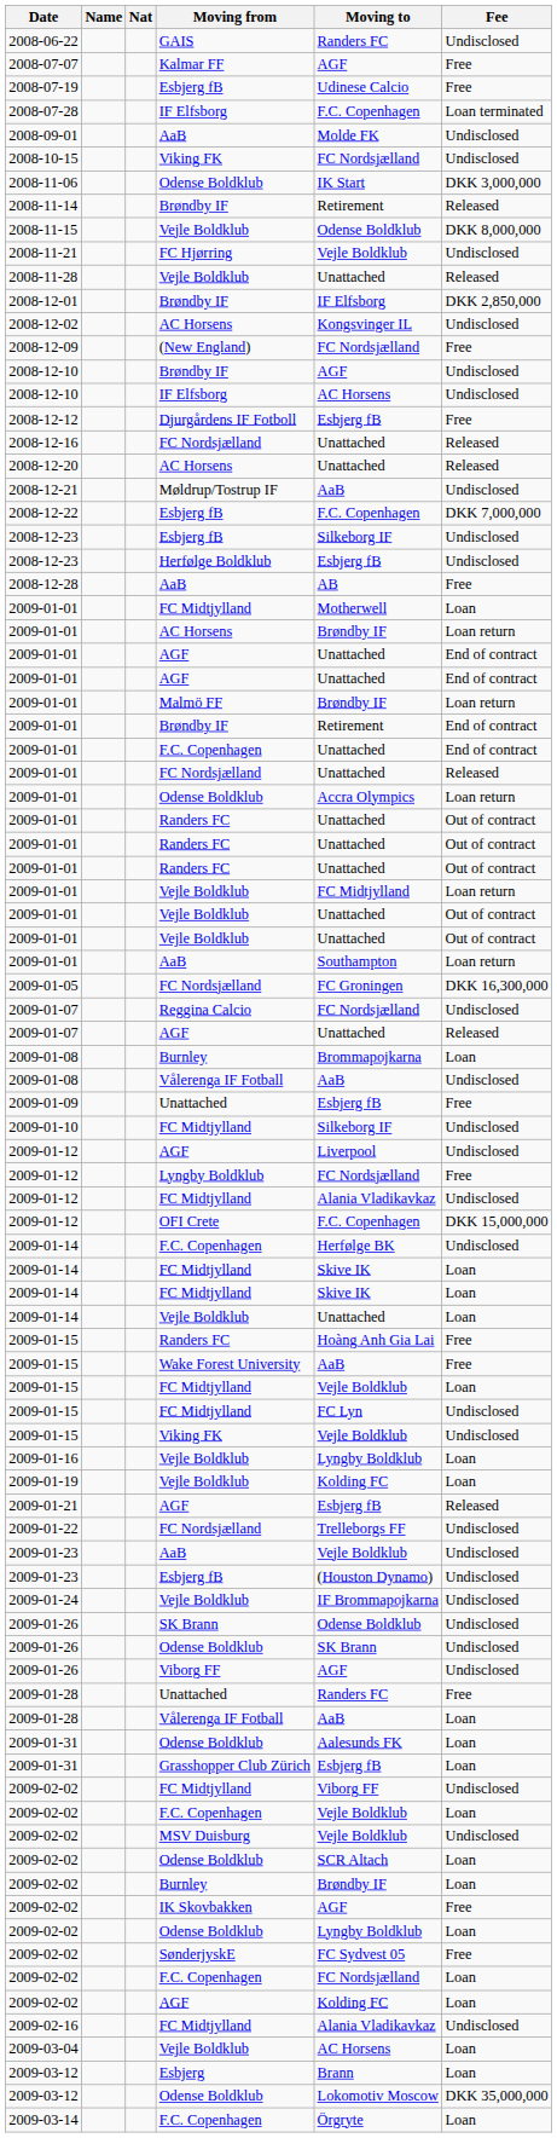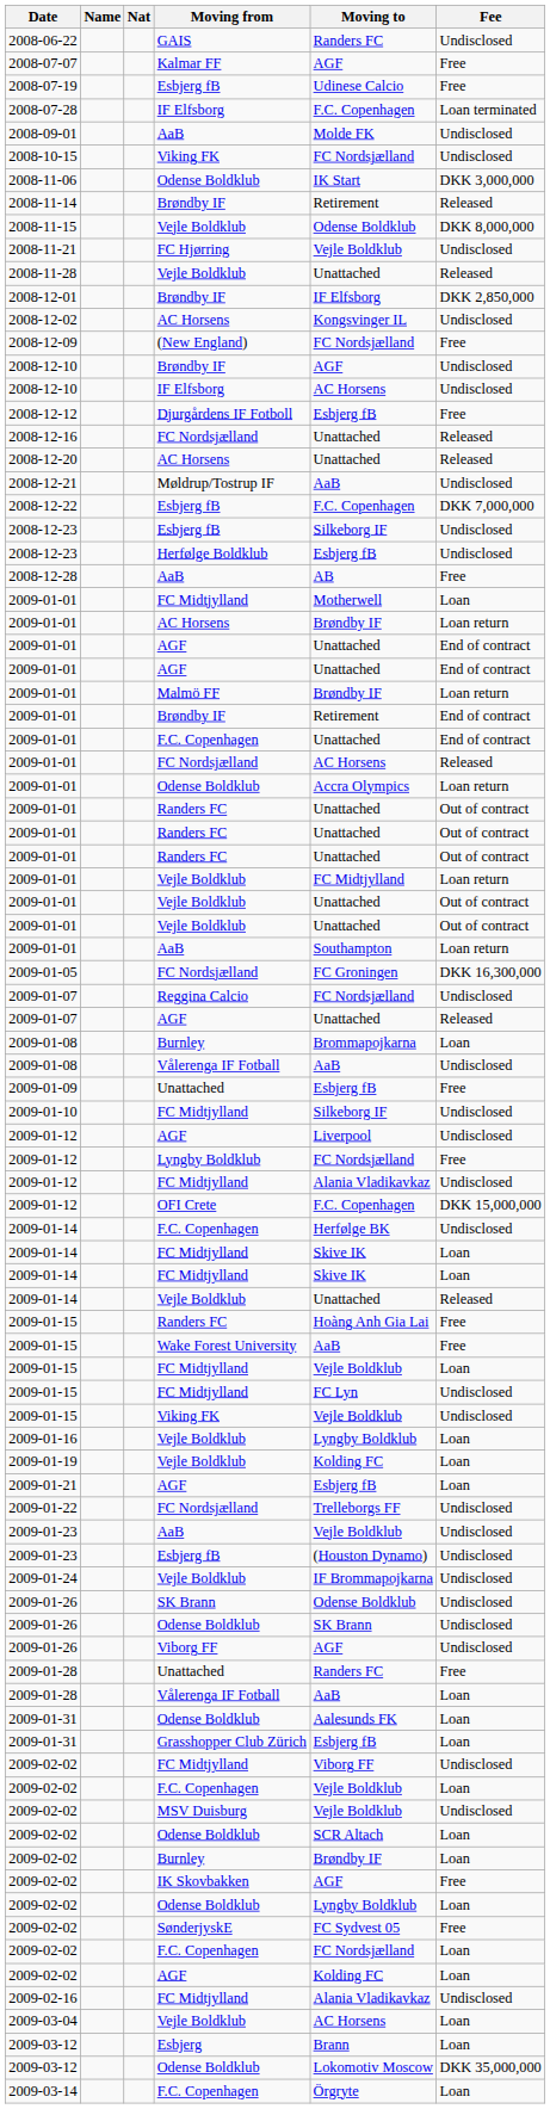 <table class="wikitable sortable">
 <tr>
 <th>Date</th>
 <th>Name</th>
 <th>Nat</th>
 <th>Moving from</th>
 <th>Moving to</th>
 <th>Fee</th>
 </tr>
 <tr>
 <td>2008-06-22</td>
 <td></td>
 <td></td>
 <td> <a href='#'>GAIS</a></td>
 <td><a href='#'>Randers FC</a></td>
 <td>Undisclosed</td>
 </tr>
 <tr>
 <td>2008-07-07</td>
 <td></td>
 <td></td>
 <td> <a href='#'>Kalmar FF</a></td>
 <td><a href='#'>AGF</a></td>
 <td>Free</td>
 </tr>
 <tr>
 <td>2008-07-19</td>
 <td></td>
 <td></td>
 <td><a href='#'>Esbjerg fB</a></td>
 <td> <a href='#'>Udinese Calcio</a></td>
 <td>Free</td>
 </tr>
 <tr>
 <td>2008-07-28</td>
 <td></td>
 <td></td>
 <td> <a href='#'>IF Elfsborg</a></td>
 <td><a href='#'>F.C. Copenhagen</a></td>
 <td>Loan terminated</td>
 </tr>
 <tr>
 <td>2008-09-01</td>
 <td></td>
 <td></td>
 <td><a href='#'>AaB</a></td>
 <td> <a href='#'>Molde FK</a></td>
 <td>Undisclosed</td>
 </tr>
 <tr>
 <td>2008-10-15</td>
 <td></td>
 <td></td>
 <td> <a href='#'>Viking FK</a></td>
 <td><a href='#'>FC Nordsjælland</a></td>
 <td>Undisclosed</td>
 </tr>
 <tr>
 <td>2008-11-06</td>
 <td></td>
 <td></td>
 <td><a href='#'>Odense Boldklub</a></td>
 <td> <a href='#'>IK Start</a></td>
 <td>DKK 3,000,000</td>
 </tr>
 <tr>
 <td>2008-11-14</td>
 <td></td>
 <td></td>
 <td><a href='#'>Brøndby IF</a></td>
 <td>Retirement</td>
 <td>Released</td>
 </tr>
 <tr>
 <td>2008-11-15</td>
 <td></td>
 <td></td>
 <td><a href='#'>Vejle Boldklub</a></td>
 <td><a href='#'>Odense Boldklub</a></td>
 <td>DKK 8,000,000</td>
 </tr>
 <tr>
 <td>2008-11-21</td>
 <td></td>
 <td></td>
 <td><a href='#'>FC Hjørring</a></td>
 <td><a href='#'>Vejle Boldklub</a></td>
 <td>Undisclosed</td>
 </tr>
 <tr>
 <td>2008-11-28</td>
 <td></td>
 <td></td>
 <td><a href='#'>Vejle Boldklub</a></td>
 <td>Unattached</td>
 <td>Released</td>
 </tr>
 <tr>
 <td>2008-12-01</td>
 <td></td>
 <td></td>
 <td><a href='#'>Brøndby IF</a></td>
 <td> <a href='#'>IF Elfsborg</a></td>
 <td>DKK 2,850,000</td>
 </tr>
 <tr>
 <td>2008-12-02</td>
 <td></td>
 <td></td>
 <td><a href='#'>AC Horsens</a></td>
 <td> <a href='#'>Kongsvinger IL</a></td>
 <td>Undisclosed</td>
 </tr>
 <tr>
 <td>2008-12-09</td>
 <td></td>
 <td></td>
 <td> (<a href='#'>New England</a>)</td>
 <td><a href='#'>FC Nordsjælland</a></td>
 <td>Free</td>
 </tr>
 <tr>
 <td>2008-12-10</td>
 <td></td>
 <td></td>
 <td><a href='#'>Brøndby IF</a></td>
 <td><a href='#'>AGF</a></td>
 <td>Undisclosed</td>
 </tr>
 <tr>
 <td>2008-12-10</td>
 <td></td>
 <td></td>
 <td> <a href='#'>IF Elfsborg</a></td>
 <td><a href='#'>AC Horsens</a></td>
 <td>Undisclosed</td>
 </tr>
 <tr>
 <td>2008-12-12</td>
 <td></td>
 <td></td>
 <td> <a href='#'>Djurgårdens IF Fotboll</a></td>
 <td><a href='#'>Esbjerg fB</a></td>
 <td>Free</td>
 </tr>
 <tr>
 <td>2008-12-16</td>
 <td></td>
 <td></td>
 <td><a href='#'>FC Nordsjælland</a></td>
 <td>Unattached</td>
 <td>Released</td>
 </tr>
 <tr>
 <td>2008-12-20</td>
 <td></td>
 <td></td>
 <td><a href='#'>AC Horsens</a></td>
 <td>Unattached</td>
 <td>Released</td>
 </tr>
 <tr>
 <td>2008-12-21</td>
 <td></td>
 <td></td>
 <td>Møldrup/Tostrup IF</td>
 <td><a href='#'>AaB</a></td>
 <td>Undisclosed</td>
 </tr>
 <tr>
 <td>2008-12-22</td>
 <td></td>
 <td></td>
 <td><a href='#'>Esbjerg fB</a></td>
 <td><a href='#'>F.C. Copenhagen</a></td>
 <td>DKK 7,000,000</td>
 </tr>
 <tr>
 <td>2008-12-23</td>
 <td></td>
 <td></td>
 <td><a href='#'>Esbjerg fB</a></td>
 <td><a href='#'>Silkeborg IF</a></td>
 <td>Undisclosed</td>
 </tr>
 <tr>
 <td>2008-12-23</td>
 <td></td>
 <td></td>
 <td><a href='#'>Herfølge Boldklub</a></td>
 <td><a href='#'>Esbjerg fB</a></td>
 <td>Undisclosed</td>
 </tr>
 <tr>
 <td>2008-12-28</td>
 <td></td>
 <td></td>
 <td><a href='#'>AaB</a></td>
 <td><a href='#'>AB</a></td>
 <td>Free</td>
 </tr>
 <tr>
 <td>2009-01-01</td>
 <td></td>
 <td></td>
 <td><a href='#'>FC Midtjylland</a></td>
 <td> <a href='#'>Motherwell</a></td>
 <td>Loan</td>
 </tr>
 <tr>
 <td>2009-01-01</td>
 <td></td>
 <td></td>
 <td><a href='#'>AC Horsens</a></td>
 <td><a href='#'>Brøndby IF</a></td>
 <td>Loan return</td>
 </tr>
 <tr>
 <td>2009-01-01</td>
 <td></td>
 <td></td>
 <td><a href='#'>AGF</a></td>
 <td>Unattached</td>
 <td>End of contract</td>
 </tr>
 <tr>
 <td>2009-01-01</td>
 <td></td>
 <td></td>
 <td><a href='#'>AGF</a></td>
 <td>Unattached</td>
 <td>End of contract</td>
 </tr>
 <tr>
 <td>2009-01-01</td>
 <td></td>
 <td></td>
 <td> <a href='#'>Malmö FF</a></td>
 <td><a href='#'>Brøndby IF</a></td>
 <td>Loan return</td>
 </tr>
 <tr>
 <td>2009-01-01</td>
 <td></td>
 <td></td>
 <td><a href='#'>Brøndby IF</a></td>
 <td>Retirement</td>
 <td>End of contract</td>
 </tr>
 <tr>
 <td>2009-01-01</td>
 <td></td>
 <td></td>
 <td><a href='#'>F.C. Copenhagen</a></td>
 <td>Unattached</td>
 <td>End of contract</td>
 </tr>
 <tr>
 <td>2009-01-01</td>
 <td></td>
 <td></td>
 <td><a href='#'>FC Nordsjælland</a></td>
-<td>Unattached</td>
+<td><a href='#'>AC Horsens</a></td>
 <td>Released</td>
 </tr>
 <tr>
 <td>2009-01-01</td>
 <td></td>
 <td></td>
 <td><a href='#'>Odense Boldklub</a></td>
 <td> <a href='#'>Accra Olympics</a></td>
 <td>Loan return</td>
 </tr>
 <tr>
 <td>2009-01-01</td>
 <td></td>
 <td></td>
 <td><a href='#'>Randers FC</a></td>
 <td>Unattached</td>
 <td>Out of contract</td>
 </tr>
 <tr>
 <td>2009-01-01</td>
 <td></td>
 <td></td>
 <td><a href='#'>Randers FC</a></td>
 <td>Unattached</td>
 <td>Out of contract</td>
 </tr>
 <tr>
 <td>2009-01-01</td>
 <td></td>
 <td></td>
 <td><a href='#'>Randers FC</a></td>
 <td>Unattached</td>
 <td>Out of contract</td>
 </tr>
 <tr>
 <td>2009-01-01</td>
 <td></td>
 <td></td>
 <td><a href='#'>Vejle Boldklub</a></td>
 <td><a href='#'>FC Midtjylland</a></td>
 <td>Loan return</td>
 </tr>
 <tr>
 <td>2009-01-01</td>
 <td></td>
 <td></td>
 <td><a href='#'>Vejle Boldklub</a></td>
 <td>Unattached</td>
 <td>Out of contract</td>
 </tr>
 <tr>
 <td>2009-01-01</td>
 <td></td>
 <td></td>
 <td><a href='#'>Vejle Boldklub</a></td>
 <td>Unattached</td>
 <td>Out of contract</td>
 </tr>
 <tr>
 <td>2009-01-01</td>
 <td></td>
 <td></td>
 <td><a href='#'>AaB</a></td>
 <td> <a href='#'>Southampton</a></td>
 <td>Loan return</td>
 </tr>
 <tr>
 <td>2009-01-05</td>
 <td></td>
 <td></td>
 <td><a href='#'>FC Nordsjælland</a></td>
 <td> <a href='#'>FC Groningen</a></td>
 <td>DKK 16,300,000</td>
 </tr>
 <tr>
 <td>2009-01-07</td>
 <td></td>
 <td></td>
 <td> <a href='#'>Reggina Calcio</a></td>
 <td><a href='#'>FC Nordsjælland</a></td>
 <td>Undisclosed</td>
 </tr>
 <tr>
 <td>2009-01-07</td>
 <td></td>
 <td></td>
 <td><a href='#'>AGF</a></td>
 <td>Unattached</td>
 <td>Released</td>
 </tr>
 <tr>
 <td>2009-01-08</td>
 <td></td>
 <td></td>
 <td> <a href='#'>Burnley</a></td>
 <td> <a href='#'>Brommapojkarna</a></td>
 <td>Loan</td>
 </tr>
 <tr>
 <td>2009-01-08</td>
 <td></td>
 <td></td>
 <td> <a href='#'>Vålerenga IF Fotball</a></td>
 <td><a href='#'>AaB</a></td>
 <td>Undisclosed</td>
 </tr>
 <tr>
 <td>2009-01-09</td>
 <td></td>
 <td></td>
 <td>Unattached</td>
 <td><a href='#'>Esbjerg fB</a></td>
 <td>Free</td>
 </tr>
 <tr>
 <td>2009-01-10</td>
 <td></td>
 <td></td>
 <td><a href='#'>FC Midtjylland</a></td>
 <td><a href='#'>Silkeborg IF</a></td>
 <td>Undisclosed</td>
 </tr>
 <tr>
 <td>2009-01-12</td>
 <td></td>
 <td></td>
 <td><a href='#'>AGF</a></td>
 <td> <a href='#'>Liverpool</a></td>
 <td>Undisclosed</td>
 </tr>
 <tr>
 <td>2009-01-12</td>
 <td></td>
 <td></td>
 <td><a href='#'>Lyngby Boldklub</a></td>
 <td><a href='#'>FC Nordsjælland</a></td>
 <td>Free</td>
 </tr>
 <tr>
 <td>2009-01-12</td>
 <td></td>
 <td></td>
 <td><a href='#'>FC Midtjylland</a></td>
 <td> <a href='#'>Alania Vladikavkaz</a></td>
 <td>Undisclosed</td>
 </tr>
 <tr>
 <td>2009-01-12</td>
 <td></td>
 <td></td>
 <td> <a href='#'>OFI Crete</a></td>
 <td><a href='#'>F.C. Copenhagen</a></td>
 <td>DKK 15,000,000</td>
 </tr>
 <tr>
 <td>2009-01-14</td>
 <td></td>
 <td></td>
 <td><a href='#'>F.C. Copenhagen</a></td>
 <td><a href='#'>Herfølge BK</a></td>
 <td>Undisclosed</td>
 </tr>
 <tr>
 <td>2009-01-14</td>
 <td></td>
 <td></td>
 <td><a href='#'>FC Midtjylland</a></td>
 <td><a href='#'>Skive IK</a></td>
 <td>Loan</td>
 </tr>
 <tr>
 <td>2009-01-14</td>
 <td></td>
 <td></td>
 <td><a href='#'>FC Midtjylland</a></td>
 <td><a href='#'>Skive IK</a></td>
 <td>Loan</td>
 </tr>
 <tr>
 <td>2009-01-14</td>
 <td></td>
 <td></td>
 <td><a href='#'>Vejle Boldklub</a></td>
 <td>Unattached</td>
-<td>Loan</td>
+<td>Released</td>
 </tr>
 <tr>
 <td>2009-01-15</td>
 <td></td>
 <td></td>
 <td><a href='#'>Randers FC</a></td>
 <td> <a href='#'>Hoàng Anh Gia Lai</a></td>
 <td>Free</td>
 </tr>
 <tr>
 <td>2009-01-15</td>
 <td></td>
 <td></td>
 <td> <a href='#'>Wake Forest University</a></td>
 <td><a href='#'>AaB</a></td>
 <td>Free</td>
 </tr>
 <tr>
 <td>2009-01-15</td>
 <td></td>
 <td></td>
 <td><a href='#'>FC Midtjylland</a></td>
 <td><a href='#'>Vejle Boldklub</a></td>
 <td>Loan</td>
 </tr>
 <tr>
 <td>2009-01-15</td>
 <td></td>
 <td></td>
 <td><a href='#'>FC Midtjylland</a></td>
 <td> <a href='#'>FC Lyn</a></td>
 <td>Undisclosed</td>
 </tr>
 <tr>
 <td>2009-01-15</td>
 <td></td>
 <td></td>
 <td> <a href='#'>Viking FK</a></td>
 <td><a href='#'>Vejle Boldklub</a></td>
 <td>Undisclosed</td>
 </tr>
 <tr>
 <td>2009-01-16</td>
 <td></td>
 <td></td>
 <td><a href='#'>Vejle Boldklub</a></td>
 <td><a href='#'>Lyngby Boldklub</a></td>
 <td>Loan</td>
 </tr>
 <tr>
 <td>2009-01-19</td>
 <td></td>
 <td></td>
 <td><a href='#'>Vejle Boldklub</a></td>
 <td><a href='#'>Kolding FC</a></td>
 <td>Loan</td>
 </tr>
 <tr>
 <td>2009-01-21</td>
 <td></td>
 <td></td>
 <td><a href='#'>AGF</a></td>
 <td><a href='#'>Esbjerg fB</a></td>
-<td>Released</td>
+<td>Loan</td>
 </tr>
 <tr>
 <td>2009-01-22</td>
 <td></td>
 <td></td>
 <td><a href='#'>FC Nordsjælland</a></td>
 <td> <a href='#'>Trelleborgs FF</a></td>
 <td>Undisclosed</td>
 </tr>
 <tr>
 <td>2009-01-23</td>
 <td></td>
 <td></td>
 <td><a href='#'>AaB</a></td>
 <td><a href='#'>Vejle Boldklub</a></td>
 <td>Undisclosed</td>
 </tr>
 <tr>
 <td>2009-01-23</td>
 <td></td>
 <td></td>
 <td><a href='#'>Esbjerg fB</a></td>
 <td> (<a href='#'>Houston Dynamo</a>)</td>
 <td>Undisclosed</td>
 </tr>
 <tr>
 <td>2009-01-24</td>
 <td></td>
 <td></td>
 <td><a href='#'>Vejle Boldklub</a></td>
 <td> <a href='#'>IF Brommapojkarna</a></td>
 <td>Undisclosed</td>
 </tr>
 <tr>
 <td>2009-01-26</td>
 <td></td>
 <td></td>
 <td> <a href='#'>SK Brann</a></td>
 <td><a href='#'>Odense Boldklub</a></td>
 <td>Undisclosed</td>
 </tr>
 <tr>
 <td>2009-01-26</td>
 <td></td>
 <td></td>
 <td><a href='#'>Odense Boldklub</a></td>
 <td> <a href='#'>SK Brann</a></td>
 <td>Undisclosed</td>
 </tr>
 <tr>
 <td>2009-01-26</td>
 <td></td>
 <td></td>
 <td><a href='#'>Viborg FF</a></td>
 <td><a href='#'>AGF</a></td>
 <td>Undisclosed</td>
 </tr>
 <tr>
 <td>2009-01-28</td>
 <td></td>
 <td></td>
 <td>Unattached</td>
 <td><a href='#'>Randers FC</a></td>
 <td>Free</td>
 </tr>
 <tr>
 <td>2009-01-28</td>
 <td></td>
 <td></td>
 <td> <a href='#'>Vålerenga IF Fotball</a></td>
 <td><a href='#'>AaB</a></td>
 <td>Loan</td>
 </tr>
 <tr>
 <td>2009-01-31</td>
 <td></td>
 <td></td>
 <td><a href='#'>Odense Boldklub</a></td>
 <td> <a href='#'>Aalesunds FK</a></td>
 <td>Loan</td>
 </tr>
 <tr>
 <td>2009-01-31</td>
 <td></td>
 <td></td>
 <td> <a href='#'>Grasshopper Club Zürich</a></td>
 <td><a href='#'>Esbjerg fB</a></td>
 <td>Loan</td>
 </tr>
 <tr>
 <td>2009-02-02</td>
 <td></td>
 <td></td>
 <td><a href='#'>FC Midtjylland</a></td>
 <td><a href='#'>Viborg FF</a></td>
 <td>Undisclosed</td>
 </tr>
 <tr>
 <td>2009-02-02</td>
 <td></td>
 <td></td>
 <td><a href='#'>F.C. Copenhagen</a></td>
 <td><a href='#'>Vejle Boldklub</a></td>
 <td>Loan</td>
 </tr>
 <tr>
 <td>2009-02-02</td>
 <td></td>
 <td></td>
 <td> <a href='#'>MSV Duisburg</a></td>
 <td><a href='#'>Vejle Boldklub</a></td>
 <td>Undisclosed</td>
 </tr>
 <tr>
 <td>2009-02-02</td>
 <td></td>
 <td></td>
 <td><a href='#'>Odense Boldklub</a></td>
 <td> <a href='#'>SCR Altach</a></td>
 <td>Loan</td>
 </tr>
 <tr>
 <td>2009-02-02</td>
 <td></td>
 <td></td>
 <td> <a href='#'>Burnley</a></td>
 <td><a href='#'>Brøndby IF</a></td>
 <td>Loan</td>
 </tr>
 <tr>
 <td>2009-02-02</td>
 <td></td>
 <td></td>
 <td><a href='#'>IK Skovbakken</a></td>
 <td><a href='#'>AGF</a></td>
 <td>Free</td>
 </tr>
 <tr>
 <td>2009-02-02</td>
 <td></td>
 <td></td>
 <td><a href='#'>Odense Boldklub</a></td>
 <td><a href='#'>Lyngby Boldklub</a></td>
 <td>Loan</td>
 </tr>
 <tr>
 <td>2009-02-02</td>
 <td></td>
 <td></td>
 <td><a href='#'>SønderjyskE</a></td>
 <td><a href='#'>FC Sydvest 05</a></td>
 <td>Free</td>
 </tr>
 <tr>
 <td>2009-02-02</td>
 <td></td>
 <td></td>
 <td><a href='#'>F.C. Copenhagen</a></td>
 <td><a href='#'>FC Nordsjælland</a></td>
 <td>Loan</td>
 </tr>
 <tr>
 <td>2009-02-02</td>
 <td></td>
 <td></td>
 <td><a href='#'>AGF</a></td>
 <td><a href='#'>Kolding FC</a></td>
 <td>Loan</td>
 </tr>
 <tr>
 <td>2009-02-16</td>
 <td></td>
 <td></td>
 <td><a href='#'>FC Midtjylland</a></td>
 <td> <a href='#'>Alania Vladikavkaz</a></td>
 <td>Undisclosed</td>
 </tr>
 <tr>
 <td>2009-03-04</td>
 <td></td>
 <td></td>
 <td><a href='#'>Vejle Boldklub</a></td>
 <td><a href='#'>AC Horsens</a></td>
 <td>Loan</td>
 </tr>
 <tr>
 <td>2009-03-12</td>
 <td></td>
 <td></td>
 <td><a href='#'>Esbjerg</a></td>
 <td> <a href='#'>Brann</a></td>
 <td>Loan</td>
 </tr>
 <tr>
 <td>2009-03-12</td>
 <td></td>
 <td></td>
 <td><a href='#'>Odense Boldklub</a></td>
 <td> <a href='#'>Lokomotiv Moscow</a></td>
 <td>DKK 35,000,000</td>
 </tr>
 <tr>
 <td>2009-03-14</td>
 <td></td>
 <td></td>
 <td><a href='#'>F.C. Copenhagen</a></td>
 <td> <a href='#'>Örgryte</a></td>
 <td>Loan</td>
 </tr>
 </table>
